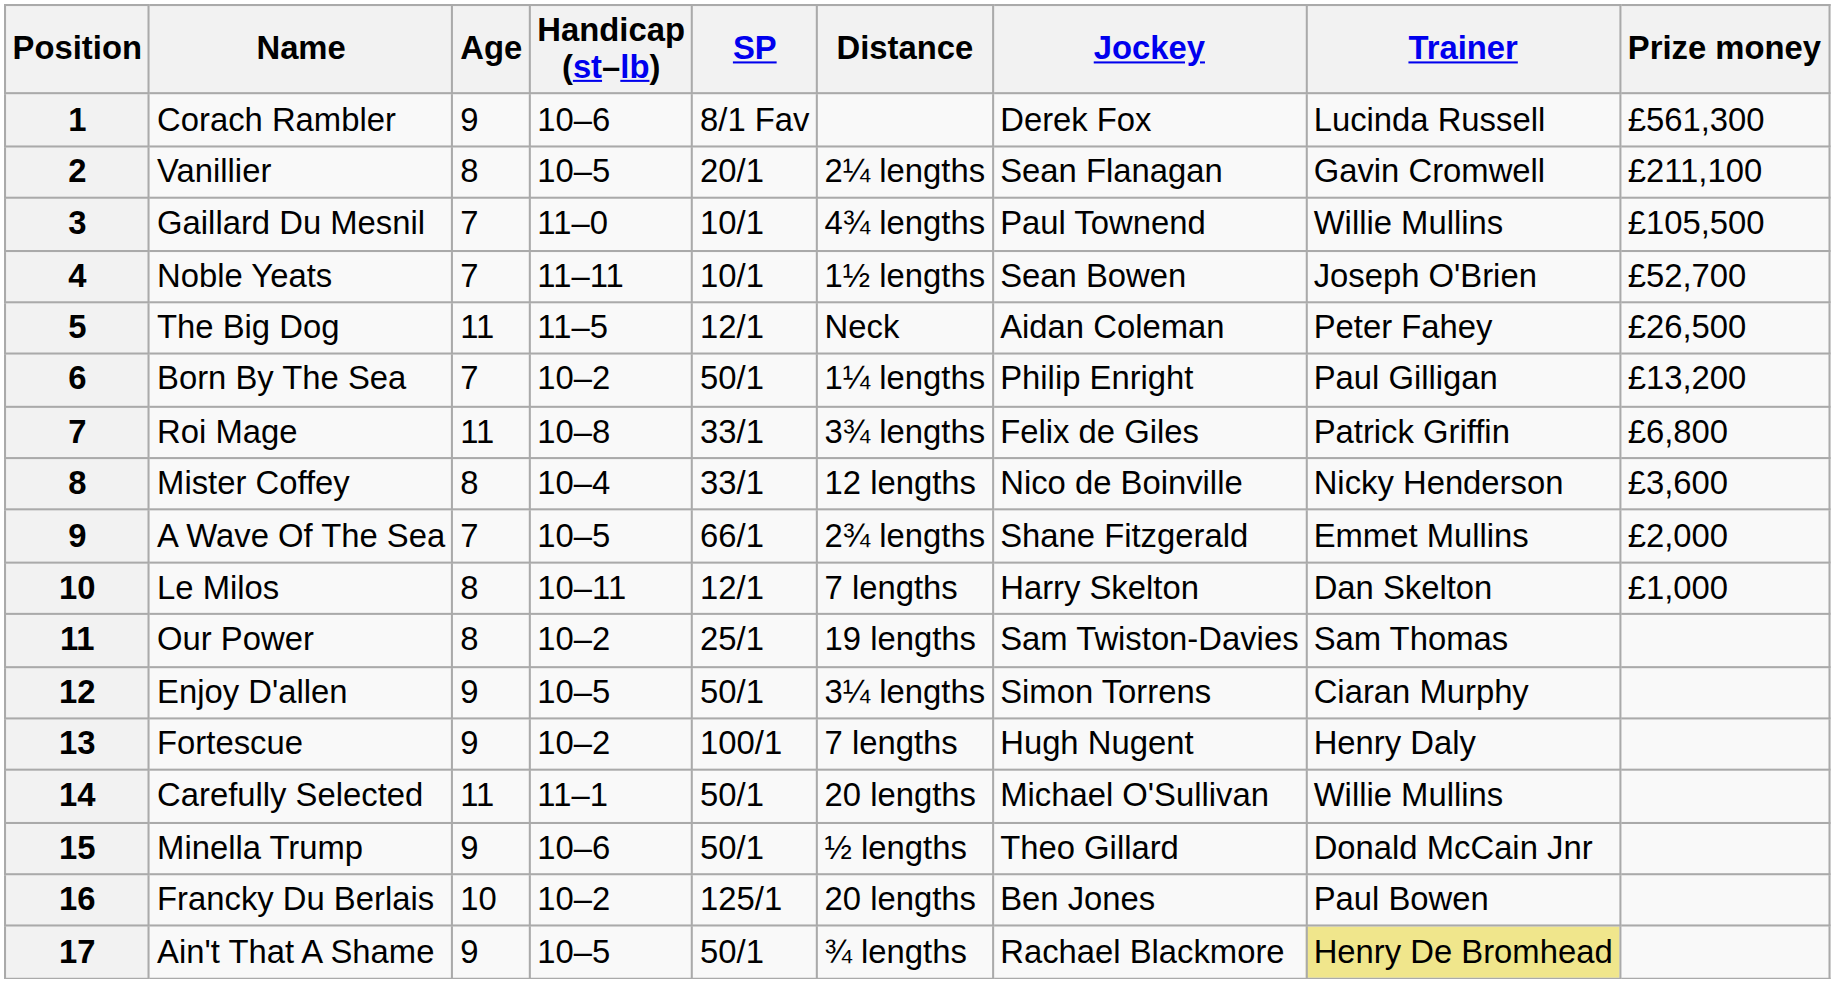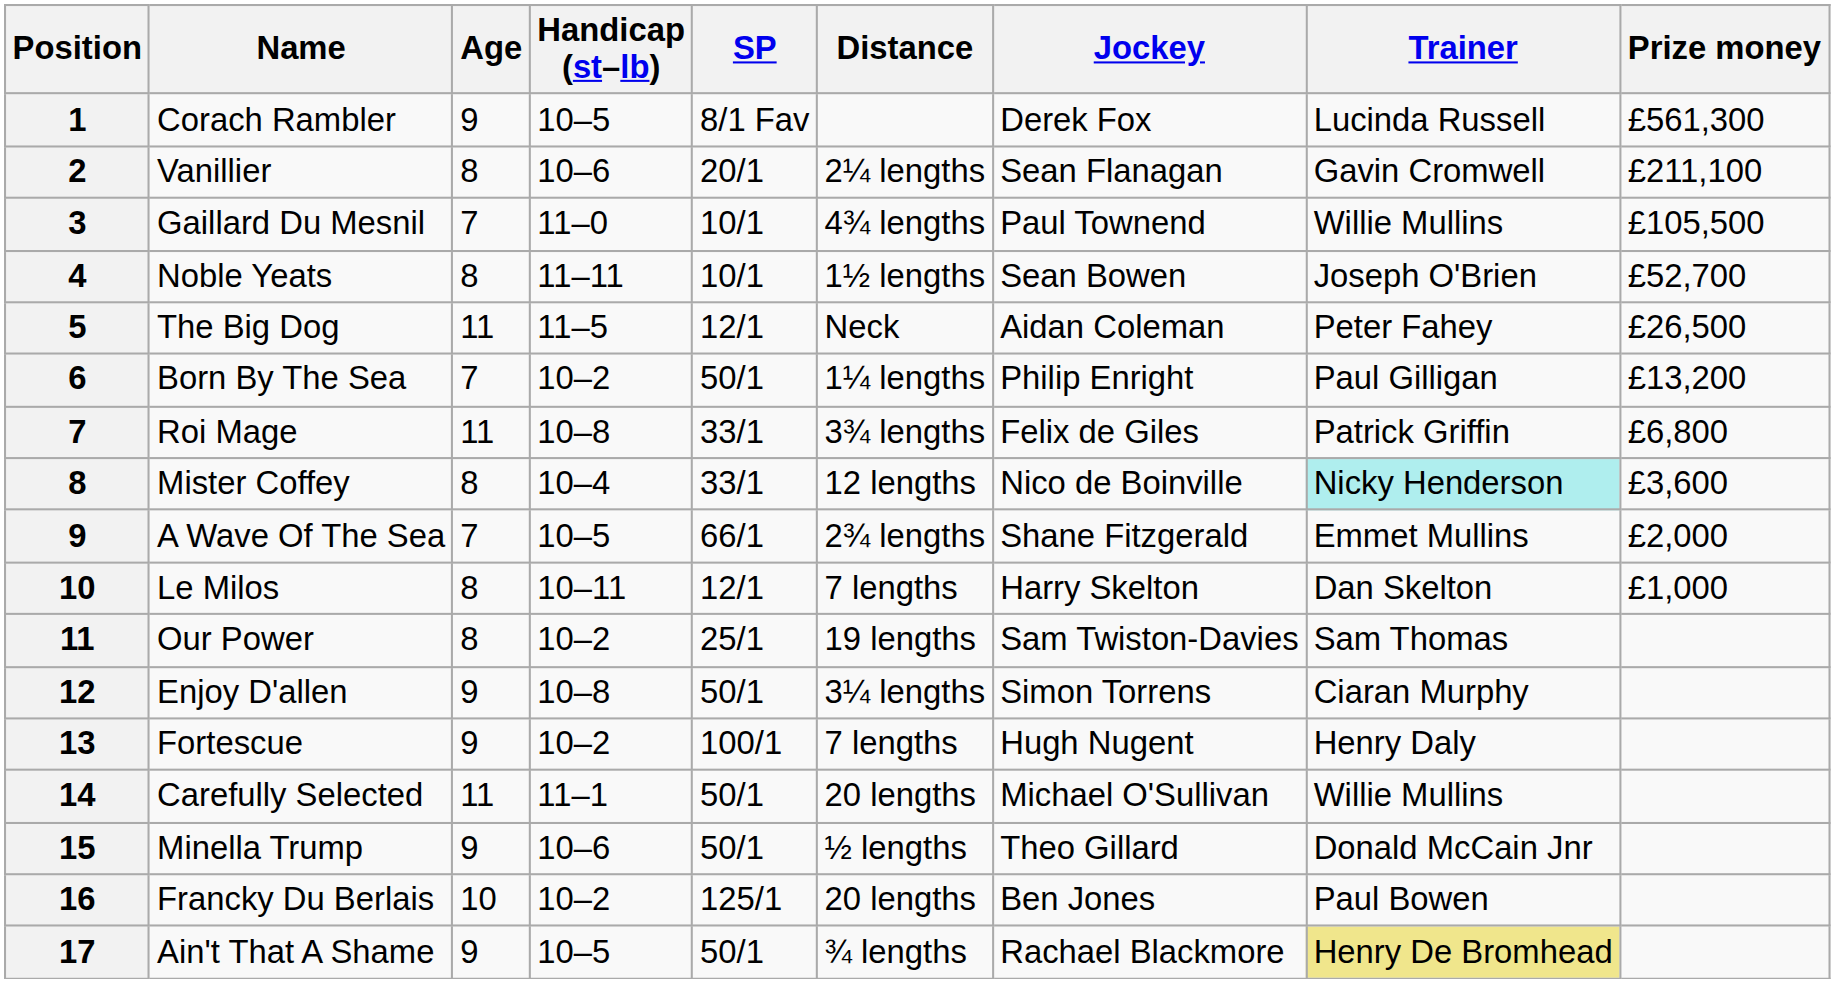 <table class="wikitable sortable">
 <tr>
 <th>Position</th>
 <th>Name</th>
 <th>Age</th>
 <th>Handicap<br>(<a href='#'>st</a>–<a href='#'>lb</a>)</th>
 <th><a href='#'>SP</a></th>
 <th>Distance</th>
 <th><a href='#'>Jockey</a></th>
 <th><a href='#'>Trainer</a></th>
 <th>Prize money</th>
 </tr>
 <tr>
 <th>1</th>
 <td>Corach Rambler</td>
 <td>9</td>
-<td colspan="1">10–6</td>
+<td colspan="1">10–5</td>
 <td>8/1 Fav</td>
 <td></td>
 <td>Derek Fox</td>
 <td>Lucinda Russell</td>
 <td>£561,300</td>
 </tr>
 <tr>
 <th>2</th>
 <td>Vanillier</td>
 <td>8</td>
-<td colspan="1">10–5</td>
+<td colspan="1">10–6</td>
 <td>20/1</td>
 <td>2¼ lengths</td>
 <td>Sean Flanagan</td>
 <td>Gavin Cromwell</td>
 <td>£211,100</td>
 </tr>
 <tr>
 <th>3</th>
 <td>Gaillard Du Mesnil</td>
 <td>7</td>
 <td colspan="1">11–0</td>
 <td>10/1</td>
 <td>4¾ lengths</td>
 <td>Paul Townend</td>
 <td>Willie Mullins</td>
 <td>£105,500</td>
 </tr>
 <tr>
 <th>4</th>
 <td>Noble Yeats</td>
-<td>7</td>
+<td>8</td>
 <td colspan="1">11–11</td>
 <td>10/1</td>
 <td>1½ lengths</td>
 <td>Sean Bowen</td>
 <td>Joseph O'Brien</td>
 <td>£52,700</td>
 </tr>
 <tr>
 <th>5</th>
 <td>The Big Dog</td>
 <td>11</td>
 <td colspan="1">11–5</td>
 <td>12/1</td>
 <td>Neck</td>
 <td>Aidan Coleman</td>
 <td colspan="1">Peter Fahey</td>
 <td>£26,500</td>
 </tr>
 <tr>
 <th>6</th>
 <td>Born By The Sea</td>
 <td>7</td>
 <td colspan="1">10–2</td>
 <td>50/1</td>
 <td>1¼ lengths</td>
 <td>Philip Enright</td>
 <td>Paul Gilligan</td>
 <td>£13,200</td>
 </tr>
 <tr>
 <th>7</th>
 <td>Roi Mage</td>
 <td>11</td>
 <td colspan="1">10–8</td>
 <td>33/1</td>
 <td>3¾ lengths</td>
 <td>Felix de Giles</td>
 <td>Patrick Griffin</td>
 <td>£6,800</td>
 </tr>
 <tr>
 <th>8</th>
 <td>Mister Coffey</td>
 <td>8</td>
 <td colspan="1">10–4</td>
 <td>33/1</td>
 <td>12 lengths</td>
 <td>Nico de Boinville</td>
-<td>Nicky Henderson</td>
+<td style="background: paleturquoise;">Nicky Henderson</td>
 <td>£3,600</td>
 </tr>
 <tr>
 <th>9</th>
 <td>A Wave Of The Sea</td>
 <td>7</td>
 <td colspan="1">10–5</td>
 <td>66/1</td>
 <td>2¾ lengths</td>
 <td>Shane Fitzgerald</td>
 <td>Emmet Mullins</td>
 <td>£2,000</td>
 </tr>
 <tr>
 <th>10</th>
 <td>Le Milos</td>
 <td>8</td>
 <td colspan="1">10–11</td>
 <td>12/1</td>
 <td>7 lengths</td>
 <td>Harry Skelton</td>
 <td>Dan Skelton</td>
 <td>£1,000</td>
 </tr>
 <tr>
 <th>11</th>
 <td>Our Power</td>
 <td>8</td>
 <td colspan="1">10–2</td>
 <td>25/1</td>
 <td>19 lengths</td>
 <td>Sam Twiston-Davies</td>
 <td>Sam Thomas</td>
 <td></td>
 </tr>
 <tr>
 <th>12</th>
 <td>Enjoy D'allen</td>
 <td>9</td>
-<td colspan="1">10–5</td>
+<td colspan="1">10–8</td>
 <td>50/1</td>
 <td>3¼ lengths</td>
 <td>Simon Torrens</td>
 <td>Ciaran Murphy</td>
 <td></td>
 </tr>
 <tr>
 <th>13</th>
 <td>Fortescue</td>
 <td>9</td>
 <td colspan="1">10–2</td>
 <td>100/1</td>
 <td>7 lengths</td>
 <td>Hugh Nugent</td>
 <td>Henry Daly</td>
 <td></td>
 </tr>
 <tr>
 <th>14</th>
 <td>Carefully Selected</td>
 <td>11</td>
 <td colspan="1">11–1</td>
 <td>50/1</td>
 <td>20 lengths</td>
 <td>Michael O'Sullivan</td>
 <td>Willie Mullins</td>
 <td></td>
 </tr>
 <tr>
 <th>15</th>
 <td>Minella Trump</td>
 <td>9</td>
 <td colspan="1">10–6</td>
 <td>50/1</td>
 <td>½ lengths</td>
 <td>Theo Gillard</td>
 <td>Donald McCain Jnr</td>
 <td></td>
 </tr>
 <tr>
 <th>16</th>
 <td>Francky Du Berlais</td>
 <td>10</td>
 <td colspan="1">10–2</td>
 <td>125/1</td>
 <td>20 lengths</td>
 <td>Ben Jones</td>
 <td>Paul Bowen</td>
 <td></td>
 </tr>
 <tr>
 <th>17</th>
 <td>Ain't That A Shame</td>
 <td>9</td>
 <td colspan="1">10–5</td>
 <td>50/1</td>
 <td>¾ lengths</td>
 <td>Rachael Blackmore</td>
 <td style="background: khaki;">Henry De Bromhead</td>
 <td></td>
 </tr>
 </table>
